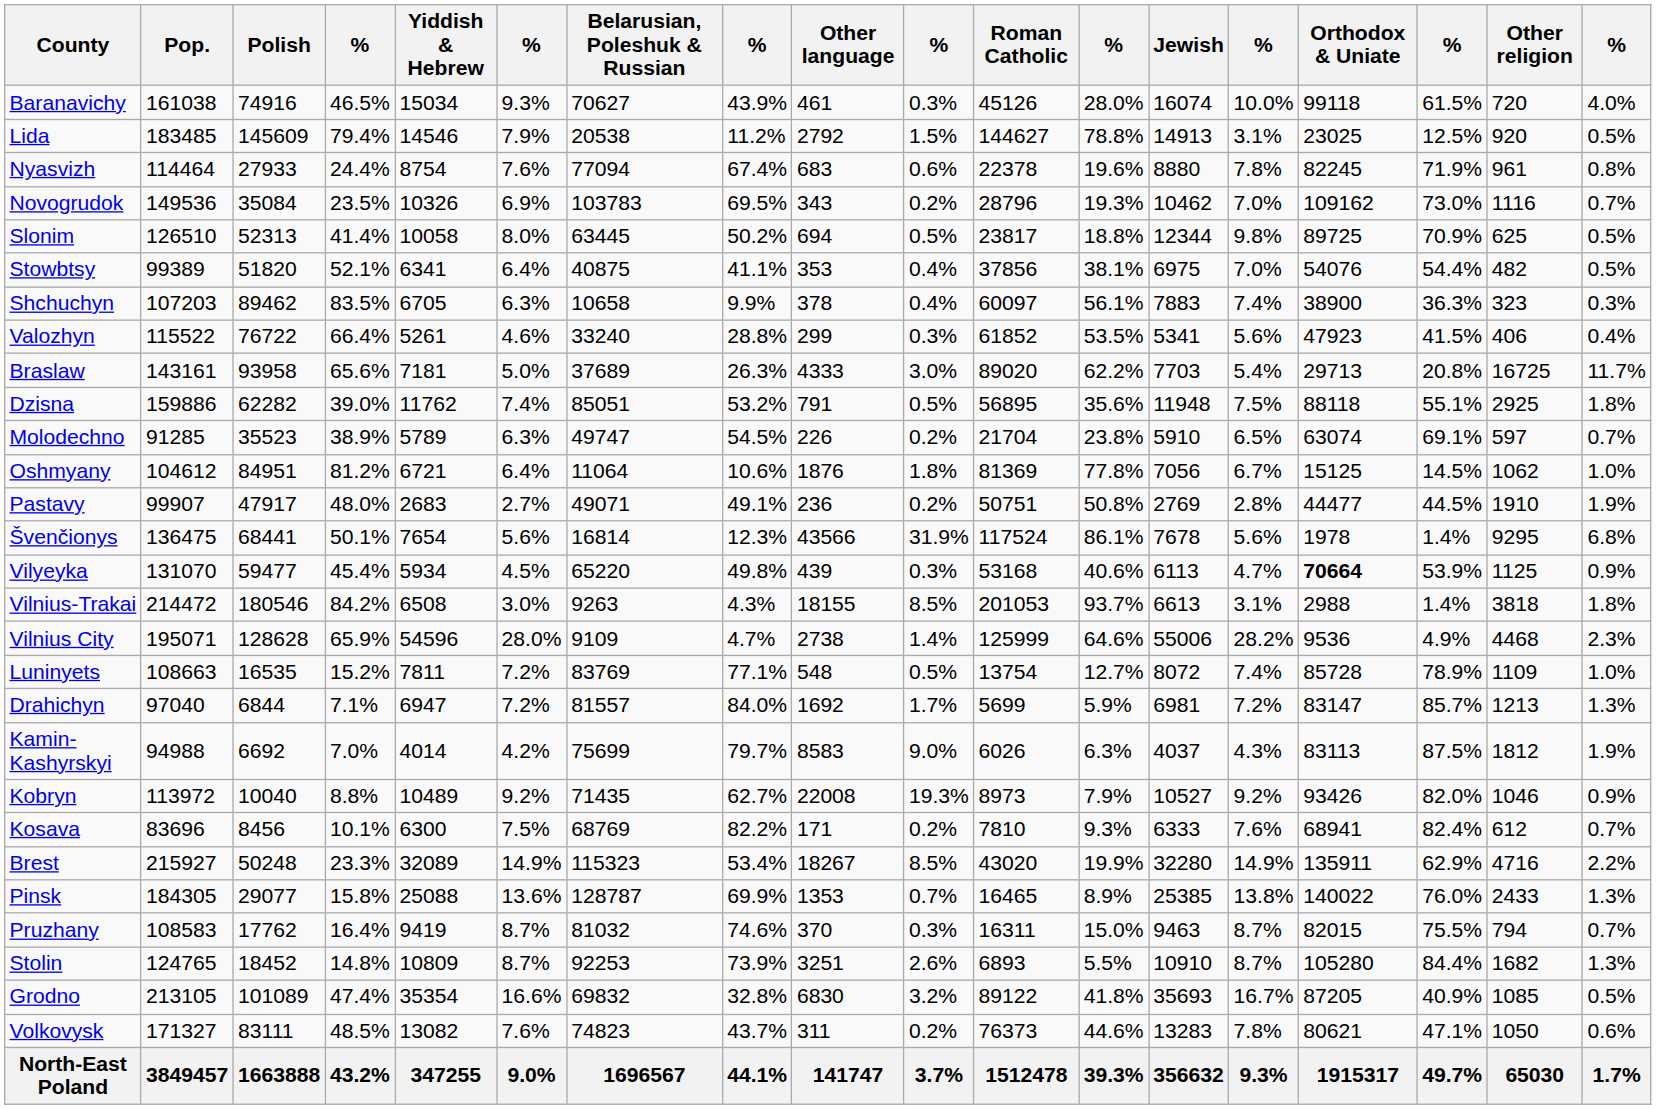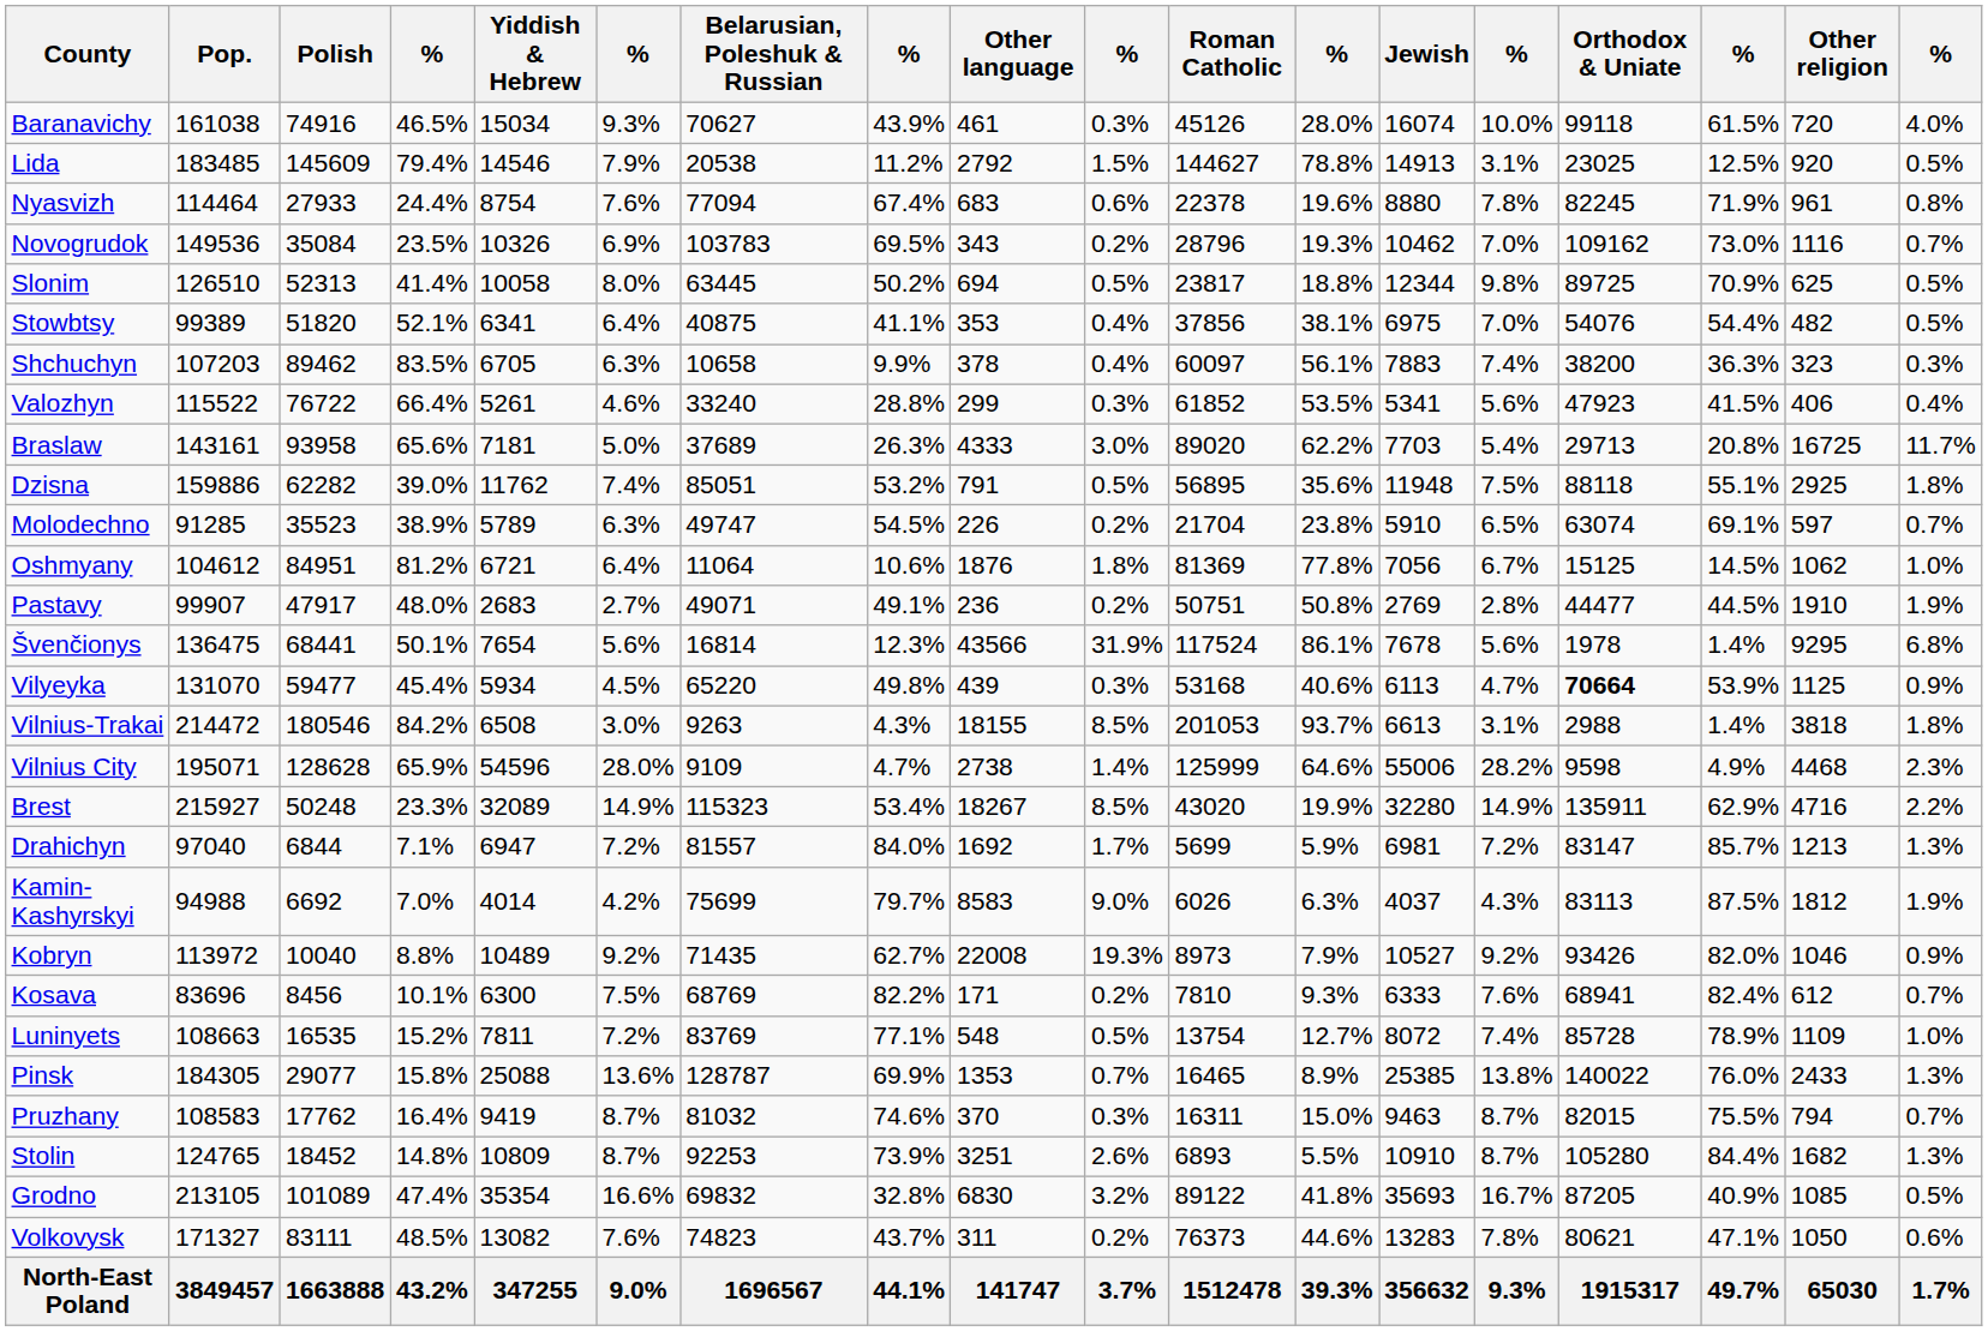 <table class="wikitable sortable mw-collapsible">
 <tr>
 <th>County</th>
 <th>Pop.</th>
 <th>Polish</th>
 <th>%</th>
 <th>Yiddish & Hebrew</th>
 <th>%</th>
 <th>Belarusian, Poleshuk & Russian</th>
 <th>%</th>
 <th>Other language </th>
 <th>%</th>
 <th>Roman Catholic</th>
 <th>%</th>
 <th>Jewish</th>
 <th>%</th>
 <th>Orthodox & Uniate</th>
 <th>%</th>
 <th>Other religion<br></th>
 <th>%</th>
 </tr>
 <tr>
 <td><a href='#'>Baranavichy</a></td>
 <td>161038</td>
 <td>74916</td>
 <td>46.5%</td>
 <td>15034</td>
 <td>9.3%</td>
 <td>70627</td>
 <td>43.9%</td>
 <td>461</td>
 <td>0.3%</td>
 <td>45126</td>
 <td>28.0%</td>
 <td>16074</td>
 <td>10.0%</td>
 <td>99118</td>
 <td>61.5%</td>
 <td>720</td>
 <td>4.0%</td>
 </tr>
 <tr>
 <td><a href='#'>Lida</a></td>
 <td>183485</td>
 <td>145609</td>
 <td>79.4%</td>
 <td>14546</td>
 <td>7.9%</td>
 <td>20538</td>
 <td>11.2%</td>
 <td>2792</td>
 <td>1.5%</td>
 <td>144627</td>
 <td>78.8%</td>
 <td>14913</td>
 <td>3.1%</td>
 <td>23025</td>
 <td>12.5%</td>
 <td>920</td>
 <td>0.5%</td>
 </tr>
 <tr>
 <td><a href='#'>Nyasvizh</a></td>
 <td>114464</td>
 <td>27933</td>
 <td>24.4%</td>
 <td>8754</td>
 <td>7.6%</td>
 <td>77094</td>
 <td>67.4%</td>
 <td>683</td>
 <td>0.6%</td>
 <td>22378</td>
 <td>19.6%</td>
 <td>8880</td>
 <td>7.8%</td>
 <td>82245</td>
 <td>71.9%</td>
 <td>961</td>
 <td>0.8%</td>
 </tr>
 <tr>
 <td><a href='#'>Novogrudok</a></td>
 <td>149536</td>
 <td>35084</td>
 <td>23.5%</td>
 <td>10326</td>
 <td>6.9%</td>
 <td>103783</td>
 <td>69.5%</td>
 <td>343</td>
 <td>0.2%</td>
 <td>28796</td>
 <td>19.3%</td>
 <td>10462</td>
 <td>7.0%</td>
 <td>109162</td>
 <td>73.0%</td>
 <td>1116</td>
 <td>0.7%</td>
 </tr>
 <tr>
 <td><a href='#'>Slonim</a></td>
 <td>126510</td>
 <td>52313</td>
 <td>41.4%</td>
 <td>10058</td>
 <td>8.0%</td>
 <td>63445</td>
 <td>50.2%</td>
 <td>694</td>
 <td>0.5%</td>
 <td>23817</td>
 <td>18.8%</td>
 <td>12344</td>
 <td>9.8%</td>
 <td>89725</td>
 <td>70.9%</td>
 <td>625</td>
 <td>0.5%</td>
 </tr>
 <tr>
 <td><a href='#'>Stowbtsy</a></td>
 <td>99389</td>
 <td>51820</td>
 <td>52.1%</td>
 <td>6341</td>
 <td>6.4%</td>
 <td>40875</td>
 <td>41.1%</td>
 <td>353</td>
 <td>0.4%</td>
 <td>37856</td>
 <td>38.1%</td>
 <td>6975</td>
 <td>7.0%</td>
 <td>54076</td>
 <td>54.4%</td>
 <td>482</td>
 <td>0.5%</td>
 </tr>
 <tr>
 <td><a href='#'>Shchuchyn</a></td>
 <td>107203</td>
 <td>89462</td>
 <td>83.5%</td>
 <td>6705</td>
 <td>6.3%</td>
 <td>10658</td>
 <td>9.9%</td>
 <td>378</td>
 <td>0.4%</td>
 <td>60097</td>
 <td>56.1%</td>
 <td>7883</td>
 <td>7.4%</td>
-<td>38900</td>
+<td>38200</td>
 <td>36.3%</td>
 <td>323</td>
 <td>0.3%</td>
 </tr>
 <tr>
 <td><a href='#'>Valozhyn</a></td>
 <td>115522</td>
 <td>76722</td>
 <td>66.4%</td>
 <td>5261</td>
 <td>4.6%</td>
 <td>33240</td>
 <td>28.8%</td>
 <td>299</td>
 <td>0.3%</td>
 <td>61852</td>
 <td>53.5%</td>
 <td>5341</td>
 <td>5.6%</td>
 <td>47923</td>
 <td>41.5%</td>
 <td>406</td>
 <td>0.4%</td>
 </tr>
 <tr>
 <td><a href='#'>Braslaw</a></td>
 <td>143161</td>
 <td>93958</td>
 <td>65.6%</td>
 <td>7181</td>
 <td>5.0%</td>
 <td>37689</td>
 <td>26.3%</td>
 <td>4333</td>
 <td>3.0%</td>
 <td>89020</td>
 <td>62.2%</td>
 <td>7703</td>
 <td>5.4%</td>
 <td>29713</td>
 <td>20.8%</td>
 <td>16725</td>
 <td>11.7%</td>
 </tr>
 <tr>
 <td><a href='#'>Dzisna</a></td>
 <td>159886</td>
 <td>62282</td>
 <td>39.0%</td>
 <td>11762</td>
 <td>7.4%</td>
 <td>85051</td>
 <td>53.2%</td>
 <td>791</td>
 <td>0.5%</td>
 <td>56895</td>
 <td>35.6%</td>
 <td>11948</td>
 <td>7.5%</td>
 <td>88118</td>
 <td>55.1%</td>
 <td>2925</td>
 <td>1.8%</td>
 </tr>
 <tr>
 <td><a href='#'>Molodechno</a></td>
 <td>91285</td>
 <td>35523</td>
 <td>38.9%</td>
 <td>5789</td>
 <td>6.3%</td>
 <td>49747</td>
 <td>54.5%</td>
 <td>226</td>
 <td>0.2%</td>
 <td>21704</td>
 <td>23.8%</td>
 <td>5910</td>
 <td>6.5%</td>
 <td>63074</td>
 <td>69.1%</td>
 <td>597</td>
 <td>0.7%</td>
 </tr>
 <tr>
 <td><a href='#'>Oshmyany</a></td>
 <td>104612</td>
 <td>84951</td>
 <td>81.2%</td>
 <td>6721</td>
 <td>6.4%</td>
 <td>11064</td>
 <td>10.6%</td>
 <td>1876</td>
 <td>1.8%</td>
 <td>81369</td>
 <td>77.8%</td>
 <td>7056</td>
 <td>6.7%</td>
 <td>15125</td>
 <td>14.5%</td>
 <td>1062</td>
 <td>1.0%</td>
 </tr>
 <tr>
 <td><a href='#'>Pastavy</a></td>
 <td>99907</td>
 <td>47917</td>
 <td>48.0%</td>
 <td>2683</td>
 <td>2.7%</td>
 <td>49071</td>
 <td>49.1%</td>
 <td>236</td>
 <td>0.2%</td>
 <td>50751</td>
 <td>50.8%</td>
 <td>2769</td>
 <td>2.8%</td>
 <td>44477</td>
 <td>44.5%</td>
 <td>1910</td>
 <td>1.9%</td>
 </tr>
 <tr>
 <td><a href='#'>Švenčionys</a></td>
 <td>136475</td>
 <td>68441</td>
 <td>50.1%</td>
 <td>7654</td>
 <td>5.6%</td>
 <td>16814</td>
 <td>12.3%</td>
 <td>43566</td>
 <td>31.9%</td>
 <td>117524</td>
 <td>86.1%</td>
 <td>7678</td>
 <td>5.6%</td>
 <td>1978</td>
 <td>1.4%</td>
 <td>9295</td>
 <td>6.8%</td>
 </tr>
 <tr>
 <td><a href='#'>Vilyeyka</a></td>
 <td>131070</td>
 <td>59477</td>
 <td>45.4%</td>
 <td>5934</td>
 <td>4.5%</td>
 <td>65220</td>
 <td>49.8%</td>
 <td>439</td>
 <td>0.3%</td>
 <td>53168</td>
 <td>40.6%</td>
 <td>6113</td>
 <td>4.7%</td>
 <td><strong>70664</strong></td>
 <td>53.9%</td>
 <td>1125</td>
 <td>0.9%</td>
 </tr>
 <tr>
 <td><a href='#'>Vilnius-Trakai</a></td>
 <td>214472</td>
 <td>180546</td>
 <td>84.2%</td>
 <td>6508</td>
 <td>3.0%</td>
 <td>9263</td>
 <td>4.3%</td>
 <td>18155</td>
 <td>8.5%</td>
 <td>201053</td>
 <td>93.7%</td>
 <td>6613</td>
 <td>3.1%</td>
 <td>2988</td>
 <td>1.4%</td>
 <td>3818</td>
 <td>1.8%</td>
 </tr>
 <tr>
 <td><a href='#'>Vilnius City</a></td>
 <td>195071</td>
 <td>128628</td>
 <td>65.9%</td>
 <td>54596</td>
 <td>28.0%</td>
 <td>9109</td>
 <td>4.7%</td>
 <td>2738</td>
 <td>1.4%</td>
 <td>125999</td>
 <td>64.6%</td>
 <td>55006</td>
 <td>28.2%</td>
-<td>9536</td>
+<td>9598</td>
 <td>4.9%</td>
 <td>4468</td>
 <td>2.3%</td>
 </tr>
 <tr>
-<td><a href='#'>Luninyets</a></td>
-<td>108663</td>
-<td>16535</td>
-<td>15.2%</td>
-<td>7811</td>
-<td>7.2%</td>
-<td>83769</td>
-<td>77.1%</td>
-<td>548</td>
-<td>0.5%</td>
-<td>13754</td>
-<td>12.7%</td>
-<td>8072</td>
-<td>7.4%</td>
-<td>85728</td>
-<td>78.9%</td>
-<td>1109</td>
-<td>1.0%</td>
+<td><a href='#'>Brest</a></td>
+<td>215927</td>
+<td>50248</td>
+<td>23.3%</td>
+<td>32089</td>
+<td>14.9%</td>
+<td>115323</td>
+<td>53.4%</td>
+<td>18267</td>
+<td>8.5%</td>
+<td>43020</td>
+<td>19.9%</td>
+<td>32280</td>
+<td>14.9%</td>
+<td>135911</td>
+<td>62.9%</td>
+<td>4716</td>
+<td>2.2%</td>
 </tr>
 <tr>
 <td><a href='#'>Drahichyn</a></td>
 <td>97040</td>
 <td>6844</td>
 <td>7.1%</td>
 <td>6947</td>
 <td>7.2%</td>
 <td>81557</td>
 <td>84.0%</td>
 <td>1692</td>
 <td>1.7%</td>
 <td>5699</td>
 <td>5.9%</td>
 <td>6981</td>
 <td>7.2%</td>
 <td>83147</td>
 <td>85.7%</td>
 <td>1213</td>
 <td>1.3%</td>
 </tr>
 <tr>
 <td><a href='#'>Kamin-Kashyrskyi</a></td>
 <td>94988</td>
 <td>6692</td>
 <td>7.0%</td>
 <td>4014</td>
 <td>4.2%</td>
 <td>75699</td>
 <td>79.7%</td>
 <td>8583</td>
 <td>9.0%</td>
 <td>6026</td>
 <td>6.3%</td>
 <td>4037</td>
 <td>4.3%</td>
 <td>83113</td>
 <td>87.5%</td>
 <td>1812</td>
 <td>1.9%</td>
 </tr>
 <tr>
 <td><a href='#'>Kobryn</a></td>
 <td>113972</td>
 <td>10040</td>
 <td>8.8%</td>
 <td>10489</td>
 <td>9.2%</td>
 <td>71435</td>
 <td>62.7%</td>
 <td>22008</td>
 <td>19.3%</td>
 <td>8973</td>
 <td>7.9%</td>
 <td>10527</td>
 <td>9.2%</td>
 <td>93426</td>
 <td>82.0%</td>
 <td>1046</td>
 <td>0.9%</td>
 </tr>
 <tr>
 <td><a href='#'>Kosava</a></td>
 <td>83696</td>
 <td>8456</td>
 <td>10.1%</td>
 <td>6300</td>
 <td>7.5%</td>
 <td>68769</td>
 <td>82.2%</td>
 <td>171</td>
 <td>0.2%</td>
 <td>7810</td>
 <td>9.3%</td>
 <td>6333</td>
 <td>7.6%</td>
 <td>68941</td>
 <td>82.4%</td>
 <td>612</td>
 <td>0.7%</td>
 </tr>
 <tr>
-<td><a href='#'>Brest</a></td>
-<td>215927</td>
-<td>50248</td>
-<td>23.3%</td>
-<td>32089</td>
-<td>14.9%</td>
-<td>115323</td>
-<td>53.4%</td>
-<td>18267</td>
-<td>8.5%</td>
-<td>43020</td>
-<td>19.9%</td>
-<td>32280</td>
-<td>14.9%</td>
-<td>135911</td>
-<td>62.9%</td>
-<td>4716</td>
-<td>2.2%</td>
+<td><a href='#'>Luninyets</a></td>
+<td>108663</td>
+<td>16535</td>
+<td>15.2%</td>
+<td>7811</td>
+<td>7.2%</td>
+<td>83769</td>
+<td>77.1%</td>
+<td>548</td>
+<td>0.5%</td>
+<td>13754</td>
+<td>12.7%</td>
+<td>8072</td>
+<td>7.4%</td>
+<td>85728</td>
+<td>78.9%</td>
+<td>1109</td>
+<td>1.0%</td>
 </tr>
 <tr>
 <td><a href='#'>Pinsk</a></td>
 <td>184305</td>
 <td>29077</td>
 <td>15.8%</td>
 <td>25088</td>
 <td>13.6%</td>
 <td>128787</td>
 <td>69.9%</td>
 <td>1353</td>
 <td>0.7%</td>
 <td>16465</td>
 <td>8.9%</td>
 <td>25385</td>
 <td>13.8%</td>
 <td>140022</td>
 <td>76.0%</td>
 <td>2433</td>
 <td>1.3%</td>
 </tr>
 <tr>
 <td><a href='#'>Pruzhany</a></td>
 <td>108583</td>
 <td>17762</td>
 <td>16.4%</td>
 <td>9419</td>
 <td>8.7%</td>
 <td>81032</td>
 <td>74.6%</td>
 <td>370</td>
 <td>0.3%</td>
 <td>16311</td>
 <td>15.0%</td>
 <td>9463</td>
 <td>8.7%</td>
 <td>82015</td>
 <td>75.5%</td>
 <td>794</td>
 <td>0.7%</td>
 </tr>
 <tr>
 <td><a href='#'>Stolin</a></td>
 <td>124765</td>
 <td>18452</td>
 <td>14.8%</td>
 <td>10809</td>
 <td>8.7%</td>
 <td>92253</td>
 <td>73.9%</td>
 <td>3251</td>
 <td>2.6%</td>
 <td>6893</td>
 <td>5.5%</td>
 <td>10910</td>
 <td>8.7%</td>
 <td>105280</td>
 <td>84.4%</td>
 <td>1682</td>
 <td>1.3%</td>
 </tr>
 <tr>
 <td><a href='#'>Grodno</a></td>
 <td>213105</td>
 <td>101089</td>
 <td>47.4%</td>
 <td>35354</td>
 <td>16.6%</td>
 <td>69832</td>
 <td>32.8%</td>
 <td>6830</td>
 <td>3.2%</td>
 <td>89122</td>
 <td>41.8%</td>
 <td>35693</td>
 <td>16.7%</td>
 <td>87205</td>
 <td>40.9%</td>
 <td>1085</td>
 <td>0.5%</td>
 </tr>
 <tr>
 <td><a href='#'>Volkovysk</a></td>
 <td>171327</td>
 <td>83111</td>
 <td>48.5%</td>
 <td>13082</td>
 <td>7.6%</td>
 <td>74823</td>
 <td>43.7%</td>
 <td>311</td>
 <td>0.2%</td>
 <td>76373</td>
 <td>44.6%</td>
 <td>13283</td>
 <td>7.8%</td>
 <td>80621</td>
 <td>47.1%</td>
 <td>1050</td>
 <td>0.6%</td>
 </tr>
 <tr>
 <th>North-East Poland</th>
 <th>3849457</th>
 <th>1663888</th>
 <th>43.2%</th>
 <th>347255</th>
 <th>9.0%</th>
 <th>1696567</th>
 <th>44.1%</th>
 <th>141747</th>
 <th>3.7%</th>
 <th>1512478</th>
 <th>39.3%</th>
 <th>356632</th>
 <th>9.3%</th>
 <th>1915317</th>
 <th>49.7%</th>
 <th>65030</th>
 <th>1.7%</th>
 </tr>
 </table>
